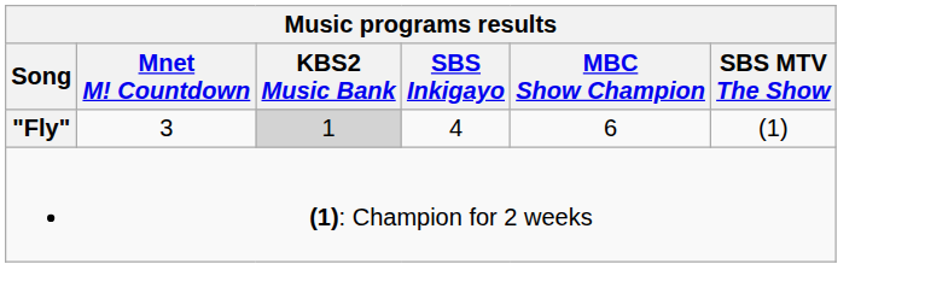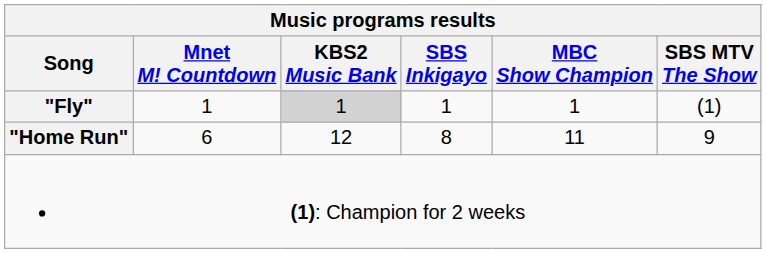 <table class="wikitable plainrowheaders" style="text-align:center">
 <tr>
 <th colspan="6">Music programs results</th>
 </tr>
 <tr>
 <th>Song</th>
 <th scope="col"><a href='#'>Mnet</a><br><em><a href='#'>M! Countdown</a></em></th>
 <th scope="col">KBS2<br><em><a href='#'>Music Bank</a></em></th>
 <th scope="col"><a href='#'>SBS</a><br><em><a href='#'>Inkigayo</a></em></th>
 <th scope="col"><a href='#'>MBC</a><br><em><a href='#'>Show Champion</a></em></th>
 <th scope="col">SBS MTV<br><em><a href='#'>The Show</a></em></th>
 </tr>
 <tr>
 <th scope="row">"Fly"</th>
-<td>3</td>
+<td>1</td>
 <td style="background: lightgrey;">1</td>
-<td>4</td>
+<td>1</td>
+<td>1</td>
+<td>(1)</td>
+</tr>
+<tr>
+<th scope="row">"Home Run"</th>
 <td>6</td>
-<td>(1)</td>
+<td>12</td>
+<td>8</td>
+<td>11</td>
+<td>9</td>
 </tr>
 <tr>
 <td colspan="6"><br><ul><li><strong>(1)</strong>: Champion for 2 weeks</li></ul></td>
 </tr>
 </table>
